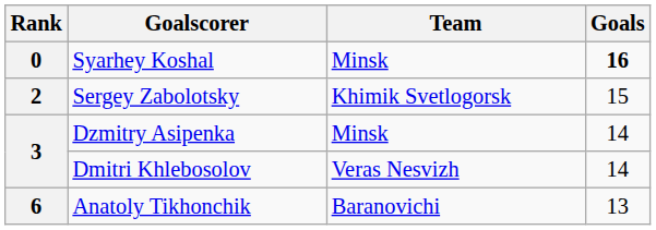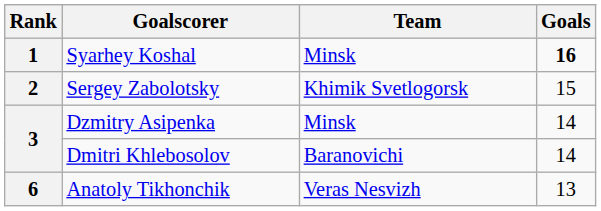 <table class="wikitable" style="font-size: 95%;">
 <tr bgcolor="#CCCCCC" align="center">
 <th>Rank</th>
 <th width=170>Goalscorer</th>
 <th width=170>Team</th>
 <th>Goals</th>
 </tr>
 <tr>
-<th align="center">0</th>
+<th align="center">1</th>
 <td> <a href='#'>Syarhey Koshal</a></td>
 <td><a href='#'>Minsk</a></td>
 <td align="center"><strong>16</strong></td>
 </tr>
 <tr>
 <th align="center">2</th>
 <td> <a href='#'>Sergey Zabolotsky</a></td>
 <td><a href='#'>Khimik Svetlogorsk</a></td>
 <td align="center">15</td>
 </tr>
 <tr>
 <th align="center" rowspan="2">3</th>
 <td> <a href='#'>Dzmitry Asipenka</a></td>
 <td><a href='#'>Minsk</a></td>
 <td align="center">14</td>
 </tr>
 <tr>
 <td> <a href='#'>Dmitri Khlebosolov</a></td>
-<td><a href='#'>Veras Nesvizh</a></td>
+<td><a href='#'>Baranovichi</a></td>
 <td align="center">14</td>
 </tr>
 <tr>
 <th align="center">6</th>
 <td> <a href='#'>Anatoly Tikhonchik</a></td>
-<td><a href='#'>Baranovichi</a></td>
+<td><a href='#'>Veras Nesvizh</a></td>
 <td align="center">13</td>
 </tr>
 </table>
